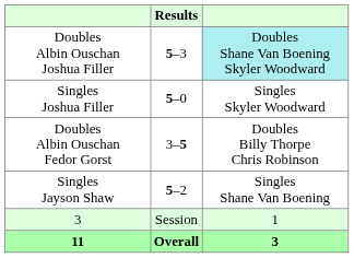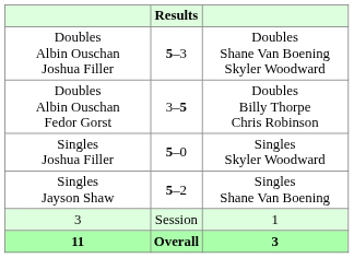 <table border="1" cellpadding="3" style="border-collapse: collapse;">
 <tr bgcolor="#ddffdd">
 <th width="160"></th>
 <th>Results</th>
 <th width="160"></th>
 </tr>
 <tr>
 <td align="center">Doubles<br>Albin Ouschan<br>Joshua Filler</td>
 <td align="center"><strong>5</strong>–3</td>
-<td align="center" style="background: paleturquoise;">Doubles<br>Shane Van Boening<br>Skyler Woodward</td>
+<td align="center">Doubles<br>Shane Van Boening<br>Skyler Woodward</td>
+</tr>
+<tr>
+<td align="center">Doubles<br>Albin Ouschan<br>Fedor Gorst</td>
+<td align="center">3–<strong>5</strong></td>
+<td align="center">Doubles<br>Billy Thorpe<br>Chris Robinson</td>
 </tr>
 <tr>
 <td align="center">Singles<br>Joshua Filler</td>
 <td align="center"><strong>5</strong>–0</td>
 <td align="center">Singles<br>Skyler Woodward</td>
-</tr>
-<tr>
-<td align="center">Doubles<br>Albin Ouschan<br>Fedor Gorst</td>
-<td align="center">3–<strong>5</strong></td>
-<td align="center">Doubles<br>Billy Thorpe<br>Chris Robinson</td>
 </tr>
 <tr>
 <td align="center">Singles<br>Jayson Shaw</td>
 <td align="center"><strong>5</strong>–2</td>
 <td align="center">Singles<br>Shane Van Boening</td>
 </tr>
 <tr bgcolor="#ddffdd">
 <td align="center">3</td>
 <td align="center">Session</td>
 <td align="center">1</td>
 </tr>
 <tr bgcolor="#aaffaa">
 <th align="center">11</th>
 <th align="center">Overall</th>
 <th align="center">3 </th>
 </tr>
 </table>
